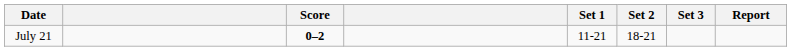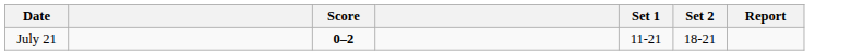 <table class="wikitable" style="text-align: center; font-size:90% ">
 <tr>
 <th width="60">Date</th>
 <th align="right" width="250"></th>
 <th width="60">Score</th>
 <th align="left" width="250"></th>
 <th width="50">Set 1</th>
 <th width="50">Set 2</th>
-<th width="50">Set 3</th>
 <th width="75">Report</th>
 </tr>
 <tr>
 <td>July 21</td>
 <td align=left></td>
 <td align=center><strong>0–2</strong></td>
 <td align=left><strong></strong></td>
 <td>11-21</td>
 <td>18-21</td>
 <td></td>
-<td></td>
 </tr>
 </table>
